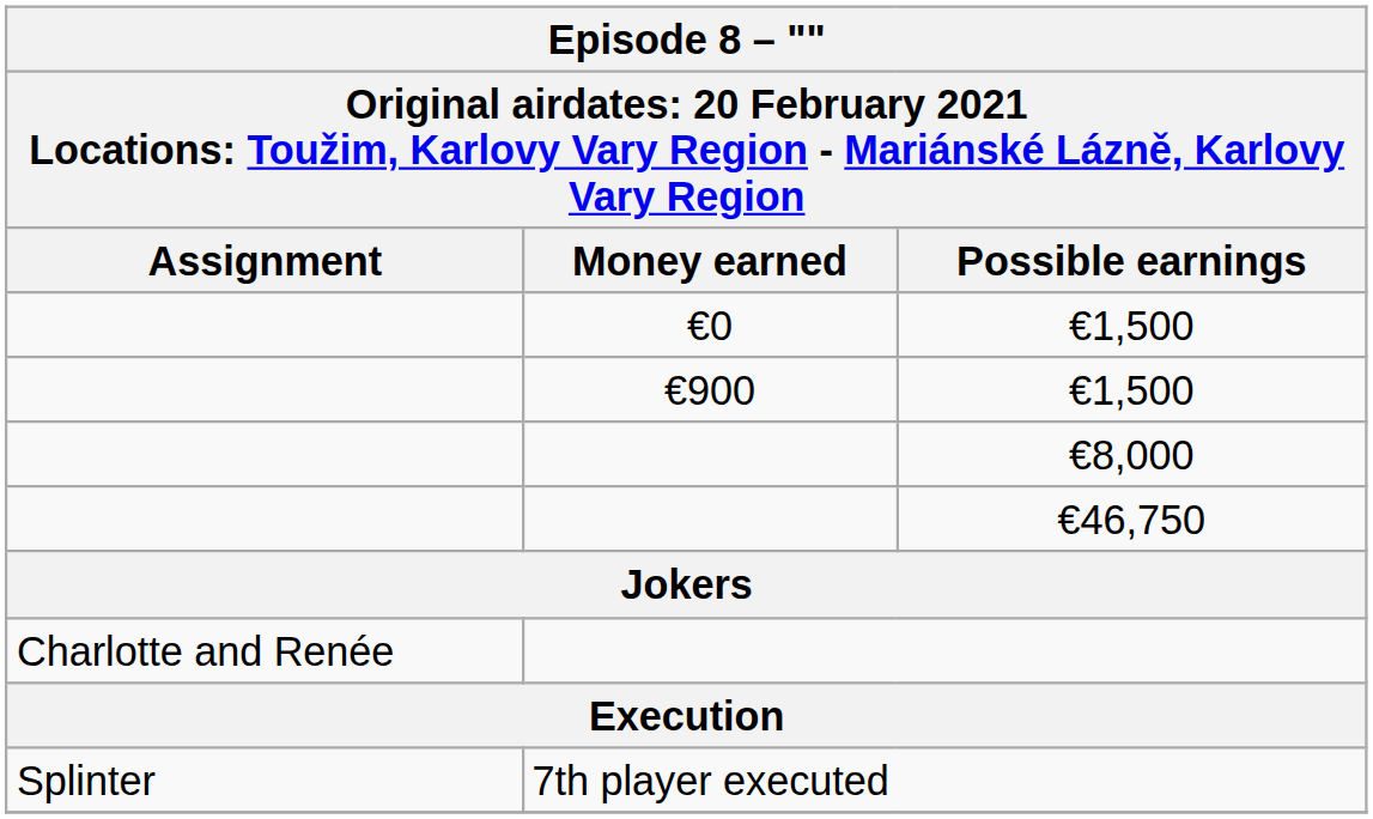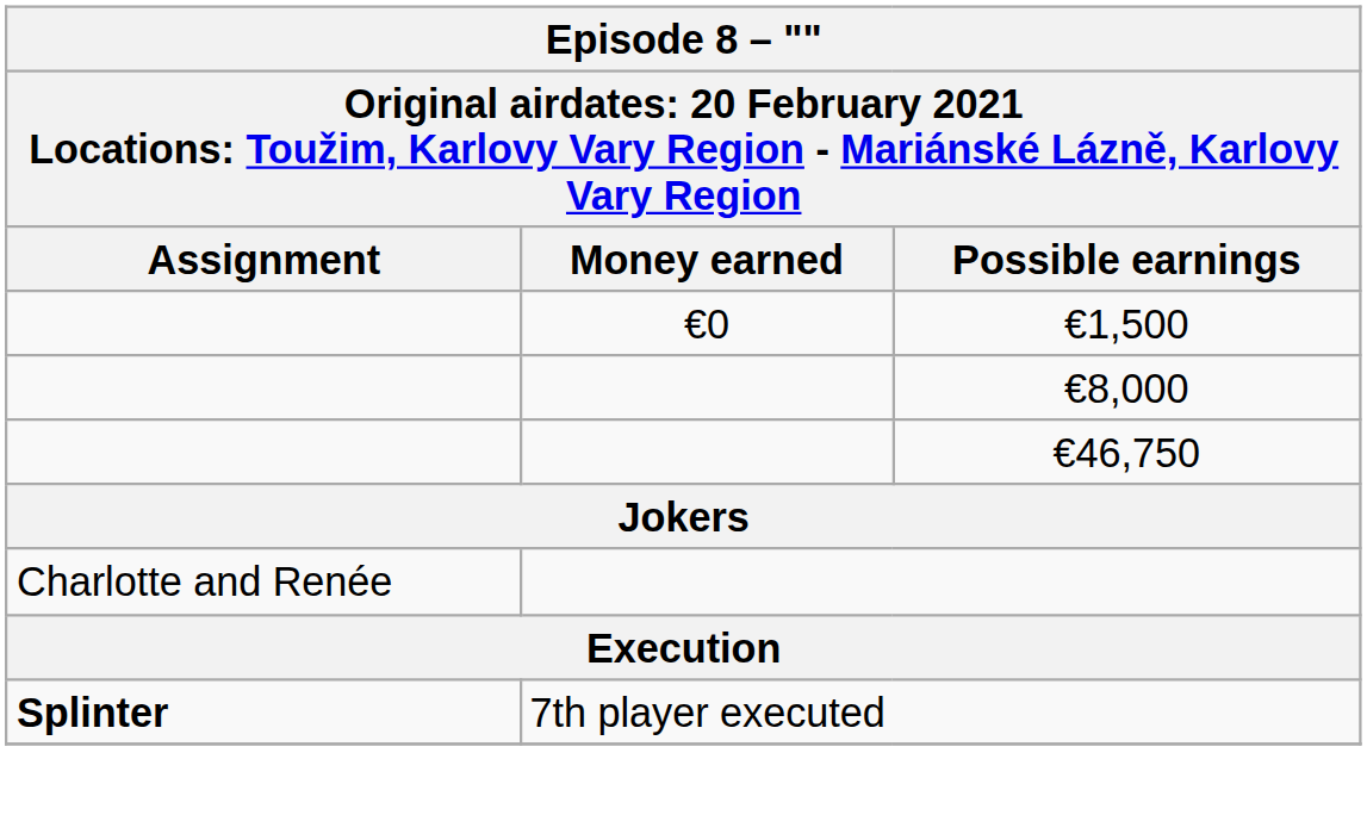 <table class="wikitable" style="font-size: 95%; margin: 10px" align="right" width="40%">
 <tr>
 <th colspan=3>Episode 8 – ""</th>
 </tr>
 <tr>
 <th colspan=3>Original airdates: 20 February 2021<br>Locations: <a href='#'>Toužim, Karlovy Vary Region</a> - <a href='#'>Mariánské Lázně, Karlovy Vary Region</a></th>
 </tr>
 <tr>
 <th>Assignment</th>
 <th>Money earned</th>
 <th>Possible earnings</th>
 </tr>
 <tr>
 <td></td>
 <td align="center">€0</td>
-<td align="center">€1,500</td>
-</tr>
-<tr>
-<td></td>
-<td align="center">€900</td>
 <td align="center">€1,500</td>
 </tr>
 <tr>
 <td></td>
 <td align="center"></td>
 <td align="center">€8,000</td>
 </tr>
 <tr>
 <td><strong></strong></td>
 <td align="center"><strong></strong></td>
 <td align="center">€46,750</td>
 </tr>
 <tr>
 <th colspan=3>Jokers</th>
 </tr>
 <tr>
 <td>Charlotte and Renée</td>
 <td colspan=2></td>
 </tr>
 <tr>
 <th colspan=3>Execution</th>
 </tr>
 <tr>
-<td>Splinter</td>
+<td><strong>Splinter</strong></td>
 <td colspan=2>7th player executed</td>
 </tr>
 <tr>
 </tr>
 </table>
